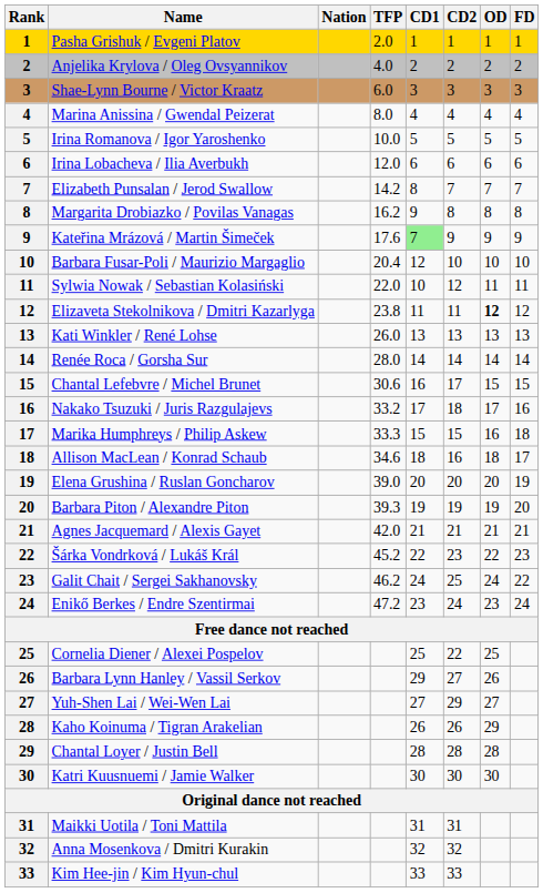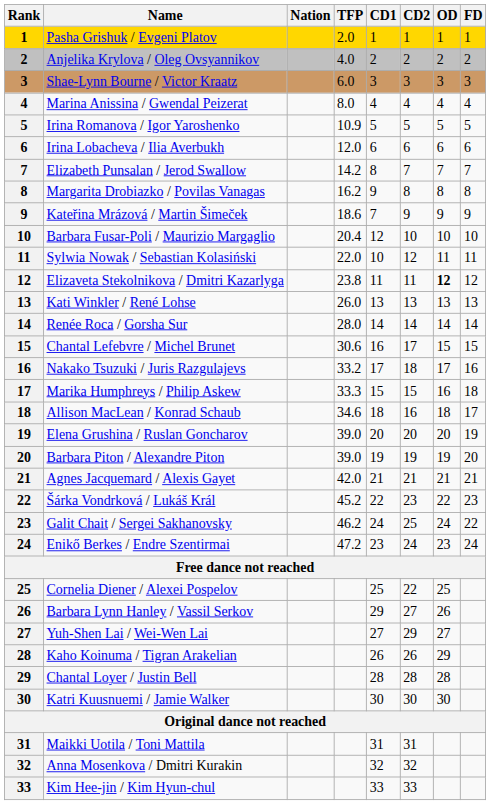 <table class="wikitable">
 <tr>
 <th>Rank</th>
 <th>Name</th>
 <th>Nation</th>
 <th>TFP</th>
 <th>CD1</th>
 <th>CD2</th>
 <th>OD</th>
 <th>FD</th>
 </tr>
 <tr style="background:gold;">
 <td style="text-align:center;"><strong>1</strong></td>
 <td><a href='#'>Pasha Grishuk</a> / <a href='#'>Evgeni Platov</a></td>
 <td></td>
 <td>2.0</td>
 <td>1</td>
 <td>1</td>
 <td>1</td>
 <td>1</td>
 </tr>
 <tr style="background:silver;">
 <td style="text-align:center;"><strong>2</strong></td>
 <td><a href='#'>Anjelika Krylova</a> / <a href='#'>Oleg Ovsyannikov</a></td>
 <td></td>
 <td>4.0</td>
 <td>2</td>
 <td>2</td>
 <td>2</td>
 <td>2</td>
 </tr>
 <tr style="background:#c96;">
 <td style="text-align:center;"><strong>3</strong></td>
 <td><a href='#'>Shae-Lynn Bourne</a> / <a href='#'>Victor Kraatz</a></td>
 <td></td>
 <td>6.0</td>
 <td>3</td>
 <td>3</td>
 <td>3</td>
 <td>3</td>
 </tr>
 <tr>
 <th>4</th>
 <td><a href='#'>Marina Anissina</a> / <a href='#'>Gwendal Peizerat</a></td>
 <td></td>
 <td>8.0</td>
 <td>4</td>
 <td>4</td>
 <td>4</td>
 <td>4</td>
 </tr>
 <tr>
 <th>5</th>
 <td><a href='#'>Irina Romanova</a> / <a href='#'>Igor Yaroshenko</a></td>
 <td></td>
-<td>10.0</td>
+<td>10.9</td>
 <td>5</td>
 <td>5</td>
 <td>5</td>
 <td>5</td>
 </tr>
 <tr>
 <th>6</th>
 <td><a href='#'>Irina Lobacheva</a> / <a href='#'>Ilia Averbukh</a></td>
 <td></td>
 <td>12.0</td>
 <td>6</td>
 <td>6</td>
 <td>6</td>
 <td>6</td>
 </tr>
 <tr>
 <th>7</th>
 <td><a href='#'>Elizabeth Punsalan</a> / <a href='#'>Jerod Swallow</a></td>
 <td></td>
 <td>14.2</td>
 <td>8</td>
 <td>7</td>
 <td>7</td>
 <td>7</td>
 </tr>
 <tr>
 <th>8</th>
 <td><a href='#'>Margarita Drobiazko</a> / <a href='#'>Povilas Vanagas</a></td>
 <td></td>
 <td>16.2</td>
 <td>9</td>
 <td>8</td>
 <td>8</td>
 <td>8</td>
 </tr>
 <tr>
 <th>9</th>
 <td><a href='#'>Kateřina Mrázová</a> / <a href='#'>Martin Šimeček</a></td>
 <td></td>
-<td>17.6</td>
-<td style="background: lightgreen;">7</td>
+<td>18.6</td>
+<td>7</td>
 <td>9</td>
 <td>9</td>
 <td>9</td>
 </tr>
 <tr>
 <th>10</th>
 <td><a href='#'>Barbara Fusar-Poli</a> / <a href='#'>Maurizio Margaglio</a></td>
 <td></td>
 <td>20.4</td>
 <td>12</td>
 <td>10</td>
 <td>10</td>
 <td>10</td>
 </tr>
 <tr>
 <th>11</th>
 <td><a href='#'>Sylwia Nowak</a> / <a href='#'>Sebastian Kolasiński</a></td>
 <td></td>
 <td>22.0</td>
 <td>10</td>
 <td>12</td>
 <td>11</td>
 <td>11</td>
 </tr>
 <tr>
 <th>12</th>
 <td><a href='#'>Elizaveta Stekolnikova</a> / <a href='#'>Dmitri Kazarlyga</a></td>
 <td></td>
 <td>23.8</td>
 <td>11</td>
 <td>11</td>
 <td><strong>12</strong></td>
 <td>12</td>
 </tr>
 <tr>
 <th>13</th>
 <td><a href='#'>Kati Winkler</a> / <a href='#'>René Lohse</a></td>
 <td></td>
 <td>26.0</td>
 <td>13</td>
 <td>13</td>
 <td>13</td>
 <td>13</td>
 </tr>
 <tr>
 <th>14</th>
 <td><a href='#'>Renée Roca</a> / <a href='#'>Gorsha Sur</a></td>
 <td></td>
 <td>28.0</td>
 <td>14</td>
 <td>14</td>
 <td>14</td>
 <td>14</td>
 </tr>
 <tr>
 <th>15</th>
 <td><a href='#'>Chantal Lefebvre</a> / <a href='#'>Michel Brunet</a></td>
 <td></td>
 <td>30.6</td>
 <td>16</td>
 <td>17</td>
 <td>15</td>
 <td>15</td>
 </tr>
 <tr>
 <th>16</th>
 <td><a href='#'>Nakako Tsuzuki</a> / <a href='#'>Juris Razgulajevs</a></td>
 <td></td>
 <td>33.2</td>
 <td>17</td>
 <td>18</td>
 <td>17</td>
 <td>16</td>
 </tr>
 <tr>
 <th>17</th>
 <td><a href='#'>Marika Humphreys</a> / <a href='#'>Philip Askew</a></td>
 <td></td>
 <td>33.3</td>
 <td>15</td>
 <td>15</td>
 <td>16</td>
 <td>18</td>
 </tr>
 <tr>
 <th>18</th>
 <td><a href='#'>Allison MacLean</a> / <a href='#'>Konrad Schaub</a></td>
 <td></td>
 <td>34.6</td>
 <td>18</td>
 <td>16</td>
 <td>18</td>
 <td>17</td>
 </tr>
 <tr>
 <th>19</th>
 <td><a href='#'>Elena Grushina</a> / <a href='#'>Ruslan Goncharov</a></td>
 <td></td>
 <td>39.0</td>
 <td>20</td>
 <td>20</td>
 <td>20</td>
 <td>19</td>
 </tr>
 <tr>
 <th>20</th>
 <td><a href='#'>Barbara Piton</a> / <a href='#'>Alexandre Piton</a></td>
 <td></td>
-<td>39.3</td>
+<td>39.0</td>
 <td>19</td>
 <td>19</td>
 <td>19</td>
 <td>20</td>
 </tr>
 <tr>
 <th>21</th>
 <td><a href='#'>Agnes Jacquemard</a> / <a href='#'>Alexis Gayet</a></td>
 <td></td>
 <td>42.0</td>
 <td>21</td>
 <td>21</td>
 <td>21</td>
 <td>21</td>
 </tr>
 <tr>
 <th>22</th>
 <td><a href='#'>Šárka Vondrková</a> / <a href='#'>Lukáš Král</a></td>
 <td></td>
 <td>45.2</td>
 <td>22</td>
 <td>23</td>
 <td>22</td>
 <td>23</td>
 </tr>
 <tr>
 <th>23</th>
 <td><a href='#'>Galit Chait</a> / <a href='#'>Sergei Sakhanovsky</a></td>
 <td></td>
 <td>46.2</td>
 <td>24</td>
 <td>25</td>
 <td>24</td>
 <td>22</td>
 </tr>
 <tr>
 <th>24</th>
 <td><a href='#'>Enikő Berkes</a> / <a href='#'>Endre Szentirmai</a></td>
 <td></td>
 <td>47.2</td>
 <td>23</td>
 <td>24</td>
 <td>23</td>
 <td>24</td>
 </tr>
 <tr>
 <th colspan=8>Free dance not reached</th>
 </tr>
 <tr>
 <th>25</th>
 <td><a href='#'>Cornelia Diener</a> / <a href='#'>Alexei Pospelov</a></td>
 <td></td>
 <td></td>
 <td>25</td>
 <td>22</td>
 <td>25</td>
 <td></td>
 </tr>
 <tr>
 <th>26</th>
 <td><a href='#'>Barbara Lynn Hanley</a> / <a href='#'>Vassil Serkov</a></td>
 <td></td>
 <td></td>
 <td>29</td>
 <td>27</td>
 <td>26</td>
 <td></td>
 </tr>
 <tr>
 <th>27</th>
 <td><a href='#'>Yuh-Shen Lai</a> / <a href='#'>Wei-Wen Lai</a></td>
 <td></td>
 <td></td>
 <td>27</td>
 <td>29</td>
 <td>27</td>
 <td></td>
 </tr>
 <tr>
 <th>28</th>
 <td><a href='#'>Kaho Koinuma</a> / <a href='#'>Tigran Arakelian</a></td>
 <td></td>
 <td></td>
 <td>26</td>
 <td>26</td>
 <td>29</td>
 <td></td>
 </tr>
 <tr>
 <th>29</th>
 <td><a href='#'>Chantal Loyer</a> / <a href='#'>Justin Bell</a></td>
 <td></td>
 <td></td>
 <td>28</td>
 <td>28</td>
 <td>28</td>
 <td></td>
 </tr>
 <tr>
 <th>30</th>
 <td><a href='#'>Katri Kuusnuemi</a> / <a href='#'>Jamie Walker</a></td>
 <td></td>
 <td></td>
 <td>30</td>
 <td>30</td>
 <td>30</td>
 <td></td>
 </tr>
 <tr>
 <th colspan=8>Original dance not reached</th>
 </tr>
 <tr>
 <th>31</th>
 <td><a href='#'>Maikki Uotila</a> / <a href='#'>Toni Mattila</a></td>
 <td></td>
 <td></td>
 <td>31</td>
 <td>31</td>
 <td></td>
 <td></td>
 </tr>
 <tr>
 <th>32</th>
 <td><a href='#'>Anna Mosenkova</a> / Dmitri Kurakin</td>
 <td></td>
 <td></td>
 <td>32</td>
 <td>32</td>
 <td></td>
 <td></td>
 </tr>
 <tr>
 <th>33</th>
 <td><a href='#'>Kim Hee-jin</a> / <a href='#'>Kim Hyun-chul</a></td>
 <td></td>
 <td></td>
 <td>33</td>
 <td>33</td>
 <td></td>
 <td></td>
 </tr>
 </table>
